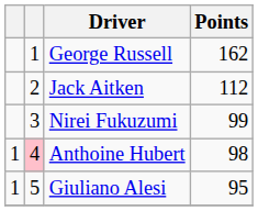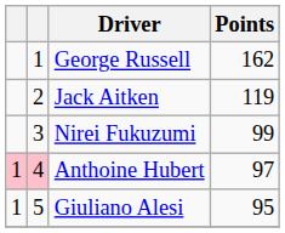 <table class="wikitable" style="font-size: 85%;">
 <tr>
 <th></th>
 <th></th>
 <th>Driver</th>
 <th>Points</th>
 </tr>
 <tr>
 <td></td>
 <td align="center">1</td>
 <td> <a href='#'>George Russell</a></td>
 <td align="right">162</td>
 </tr>
 <tr>
 <td></td>
 <td align="center">2</td>
 <td> <a href='#'>Jack Aitken</a></td>
-<td align="right">112</td>
+<td align="right">119</td>
 </tr>
 <tr>
 <td></td>
 <td align="center">3</td>
 <td> <a href='#'>Nirei Fukuzumi</a></td>
 <td align="right">99</td>
 </tr>
 <tr>
-<td> 1</td>
+<td style="background: pink;"> 1</td>
 <td align="center" style="background: pink;">4</td>
 <td> <a href='#'>Anthoine Hubert</a></td>
-<td align="right">98</td>
+<td align="right">97</td>
 </tr>
 <tr>
 <td> 1</td>
 <td align="center">5</td>
 <td> <a href='#'>Giuliano Alesi</a></td>
 <td align="right">95</td>
 </tr>
 <tr>
 </tr>
 </table>
